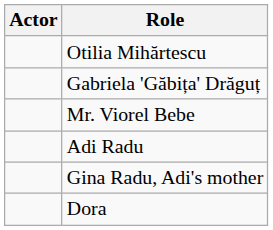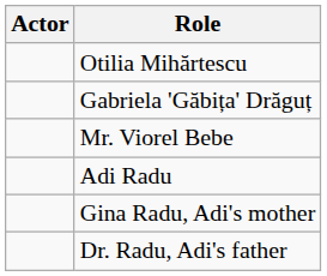 <table class="wikitable floatright">
 <tr>
 <th>Actor</th>
 <th>Role </th>
 </tr>
 <tr>
 <td></td>
 <td>Otilia Mihărtescu</td>
 </tr>
 <tr>
 <td></td>
 <td>Gabriela 'Găbița' Drăguț</td>
 </tr>
 <tr>
 <td></td>
 <td>Mr. Viorel Bebe</td>
 </tr>
 <tr>
 <td></td>
 <td>Adi Radu</td>
 </tr>
 <tr>
 <td></td>
 <td>Gina Radu, Adi's mother</td>
 </tr>
 <tr>
 <td></td>
-<td>Dora</td>
+<td>Dr. Radu, Adi's father</td>
 </tr>
 </table>
